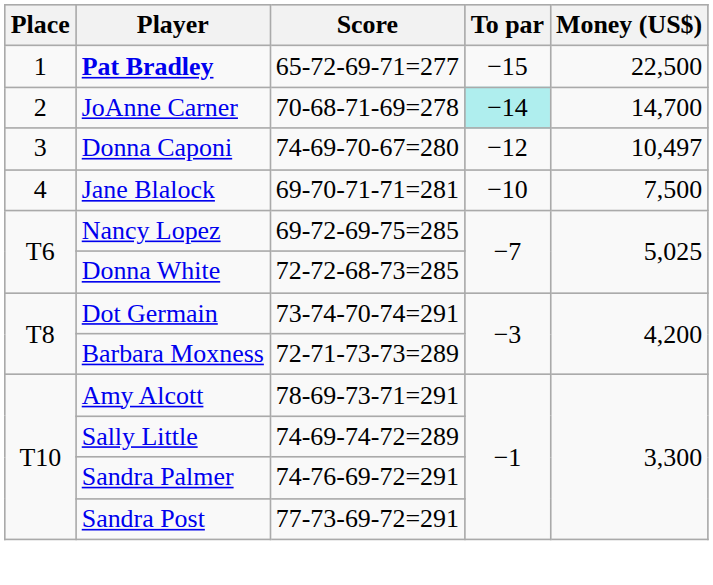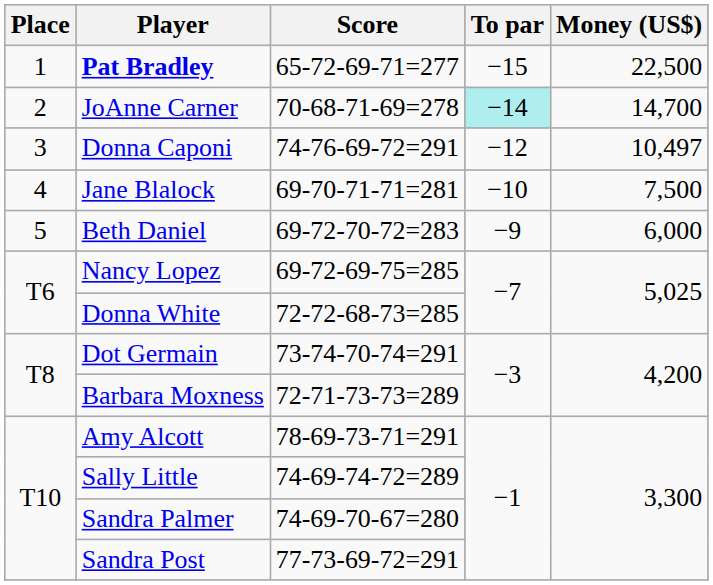 <table class="wikitable">
 <tr>
 <th>Place</th>
 <th>Player</th>
 <th>Score</th>
 <th>To par</th>
 <th>Money (US$)</th>
 </tr>
 <tr>
 <td align=center>1</td>
 <td> <strong><a href='#'>Pat Bradley</a></strong></td>
 <td>65-72-69-71=277</td>
 <td align=center>−15</td>
 <td align=right>22,500</td>
 </tr>
 <tr>
 <td align=center>2</td>
 <td> <a href='#'>JoAnne Carner</a></td>
 <td>70-68-71-69=278</td>
 <td align=center style="background: paleturquoise;">−14</td>
 <td align=right>14,700</td>
 </tr>
 <tr>
 <td align=center>3</td>
 <td> <a href='#'>Donna Caponi</a></td>
-<td>74-69-70-67=280</td>
+<td>74-76-69-72=291</td>
 <td align=center>−12</td>
 <td align=right>10,497</td>
 </tr>
 <tr>
 <td align=center>4</td>
 <td> <a href='#'>Jane Blalock</a></td>
 <td>69-70-71-71=281</td>
 <td align=center>−10</td>
 <td align=right>7,500</td>
+</tr>
+<tr>
+<td align=center>5</td>
+<td> <a href='#'>Beth Daniel</a></td>
+<td>69-72-70-72=283</td>
+<td align=center>−9</td>
+<td align=right>6,000</td>
 </tr>
 <tr>
 <td rowspan="2" align=center>T6</td>
 <td> <a href='#'>Nancy Lopez</a></td>
 <td>69-72-69-75=285</td>
 <td rowspan="2" align=center>−7</td>
 <td rowspan="2" align=right>5,025</td>
 </tr>
 <tr>
 <td> <a href='#'>Donna White</a></td>
 <td>72-72-68-73=285</td>
 </tr>
 <tr>
 <td rowspan="2" align=center>T8</td>
 <td> <a href='#'>Dot Germain</a></td>
 <td>73-74-70-74=291</td>
 <td rowspan="2" align=center>−3</td>
 <td rowspan="2" align=right>4,200</td>
 </tr>
 <tr>
 <td> <a href='#'>Barbara Moxness</a></td>
 <td>72-71-73-73=289</td>
 </tr>
 <tr>
 <td rowspan="4" align=center>T10</td>
 <td> <a href='#'>Amy Alcott</a></td>
 <td>78-69-73-71=291</td>
 <td rowspan="4" align=center>−1</td>
 <td rowspan="4" align=right>3,300</td>
 </tr>
 <tr>
 <td> <a href='#'>Sally Little</a></td>
 <td>74-69-74-72=289</td>
 </tr>
 <tr>
 <td> <a href='#'>Sandra Palmer</a></td>
-<td>74-76-69-72=291</td>
+<td>74-69-70-67=280</td>
 </tr>
 <tr>
 <td> <a href='#'>Sandra Post</a></td>
 <td>77-73-69-72=291</td>
 </tr>
 </table>
